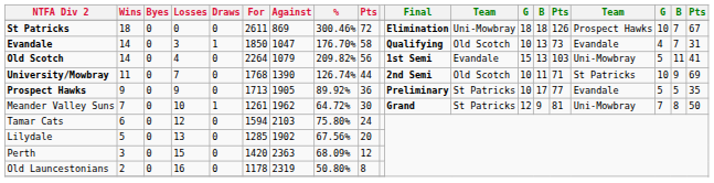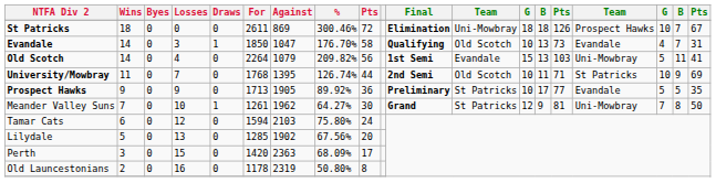 <table style="font-size: 85%; text-align: left;" class="wikitable">
 <tr>
 <th style="color:crimson">NTFA Div 2</th>
 <th style="color:crimson">Wins</th>
 <th style="color:crimson">Byes</th>
 <th style="color:crimson">Losses</th>
 <th style="color:crimson">Draws</th>
 <th style="color:crimson">For</th>
 <th style="color:crimson">Against</th>
 <th style="color:crimson">%</th>
 <th style="color:crimson">Pts</th>
 <th></th>
 <th style="color:green">Final</th>
 <th style="color:green">Team</th>
 <th style="color:green">G</th>
 <th style="color:green">B</th>
 <th style="color:green">Pts</th>
 <th style="color:green">Team</th>
 <th style="color:green">G</th>
 <th style="color:green">B</th>
 <th style="color:green">Pts</th>
 </tr>
 <tr>
 </tr>
 <tr>
 </tr>
 <tr>
 <td><strong>	St Patricks	</strong></td>
 <td>18</td>
 <td>0</td>
 <td>0</td>
 <td>0</td>
 <td>2611</td>
 <td>869</td>
 <td>300.46%</td>
 <td>72</td>
 <td></td>
 <td><strong>Elimination</strong></td>
 <td>Uni-Mowbray</td>
 <td>18</td>
 <td>18</td>
 <td>126</td>
 <td>Prospect Hawks</td>
 <td>10</td>
 <td>7</td>
 <td>67</td>
 </tr>
 <tr>
 <td><strong>	Evandale	</strong></td>
 <td>14</td>
 <td>0</td>
 <td>3</td>
 <td>1</td>
 <td>1850</td>
 <td>1047</td>
 <td>176.70%</td>
 <td>58</td>
 <td></td>
 <td><strong>Qualifying</strong></td>
 <td>Old Scotch</td>
 <td>10</td>
 <td>13</td>
 <td>73</td>
 <td>Evandale</td>
 <td>4</td>
 <td>7</td>
 <td>31</td>
 </tr>
 <tr>
 <td><strong>	Old Scotch	</strong></td>
 <td>14</td>
 <td>0</td>
 <td>4</td>
 <td>0</td>
 <td>2264</td>
 <td>1079</td>
 <td>209.82%</td>
 <td>56</td>
 <td></td>
 <td><strong>1st Semi</strong></td>
 <td>Evandale</td>
 <td>15</td>
 <td>13</td>
 <td>103</td>
 <td>Uni-Mowbray</td>
 <td>5</td>
 <td>11</td>
 <td>41</td>
 </tr>
 <tr>
 <td><strong>	University/Mowbray	</strong></td>
 <td>11</td>
 <td>0</td>
 <td>7</td>
 <td>0</td>
 <td>1768</td>
-<td>1390</td>
+<td>1395</td>
 <td>126.74%</td>
 <td>44</td>
 <td></td>
 <td><strong>2nd Semi</strong></td>
 <td>Old Scotch</td>
 <td>10</td>
 <td>11</td>
 <td>71</td>
 <td>St Patricks</td>
 <td>10</td>
 <td>9</td>
 <td>69</td>
 </tr>
 <tr ||>
 <td><strong>	Prospect Hawks	</strong></td>
 <td>9</td>
 <td>0</td>
 <td>9</td>
 <td>0</td>
 <td>1713</td>
 <td>1905</td>
 <td>89.92%</td>
 <td>36</td>
 <td></td>
 <td><strong>Preliminary</strong></td>
 <td>St Patricks</td>
 <td>10</td>
 <td>17</td>
 <td>77</td>
 <td>Evandale</td>
 <td>5</td>
 <td>5</td>
 <td>35</td>
 </tr>
 <tr>
 <td>Meander Valley Suns</td>
 <td>7</td>
 <td>0</td>
 <td>10</td>
 <td>1</td>
 <td>1261</td>
 <td>1962</td>
-<td>64.72%</td>
+<td>64.27%</td>
 <td>30</td>
 <td></td>
 <td><strong>Grand</strong></td>
 <td>St Patricks</td>
 <td>12</td>
 <td>9</td>
 <td>81</td>
 <td>Uni-Mowbray</td>
 <td>7</td>
 <td>8</td>
 <td>50</td>
 </tr>
 <tr>
 <td>Tamar Cats</td>
 <td>6</td>
 <td>0</td>
 <td>12</td>
 <td>0</td>
 <td>1594</td>
 <td>2103</td>
 <td>75.80%</td>
 <td>24</td>
 <td></td>
 </tr>
 <tr>
 <td>Lilydale</td>
 <td>5</td>
 <td>0</td>
 <td>13</td>
 <td>0</td>
 <td>1285</td>
 <td>1902</td>
 <td>67.56%</td>
 <td>20</td>
 <td></td>
 </tr>
 <tr>
 <td>Perth</td>
 <td>3</td>
 <td>0</td>
 <td>15</td>
 <td>0</td>
 <td>1420</td>
 <td>2363</td>
 <td>68.09%</td>
-<td>12</td>
+<td>17</td>
 <td></td>
 </tr>
 <tr>
 <td>Old Launcestonians</td>
 <td>2</td>
 <td>0</td>
 <td>16</td>
 <td>0</td>
 <td>1178</td>
 <td>2319</td>
 <td>50.80%</td>
 <td>8</td>
 <td></td>
 </tr>
 <tr>
 </tr>
 </table>
